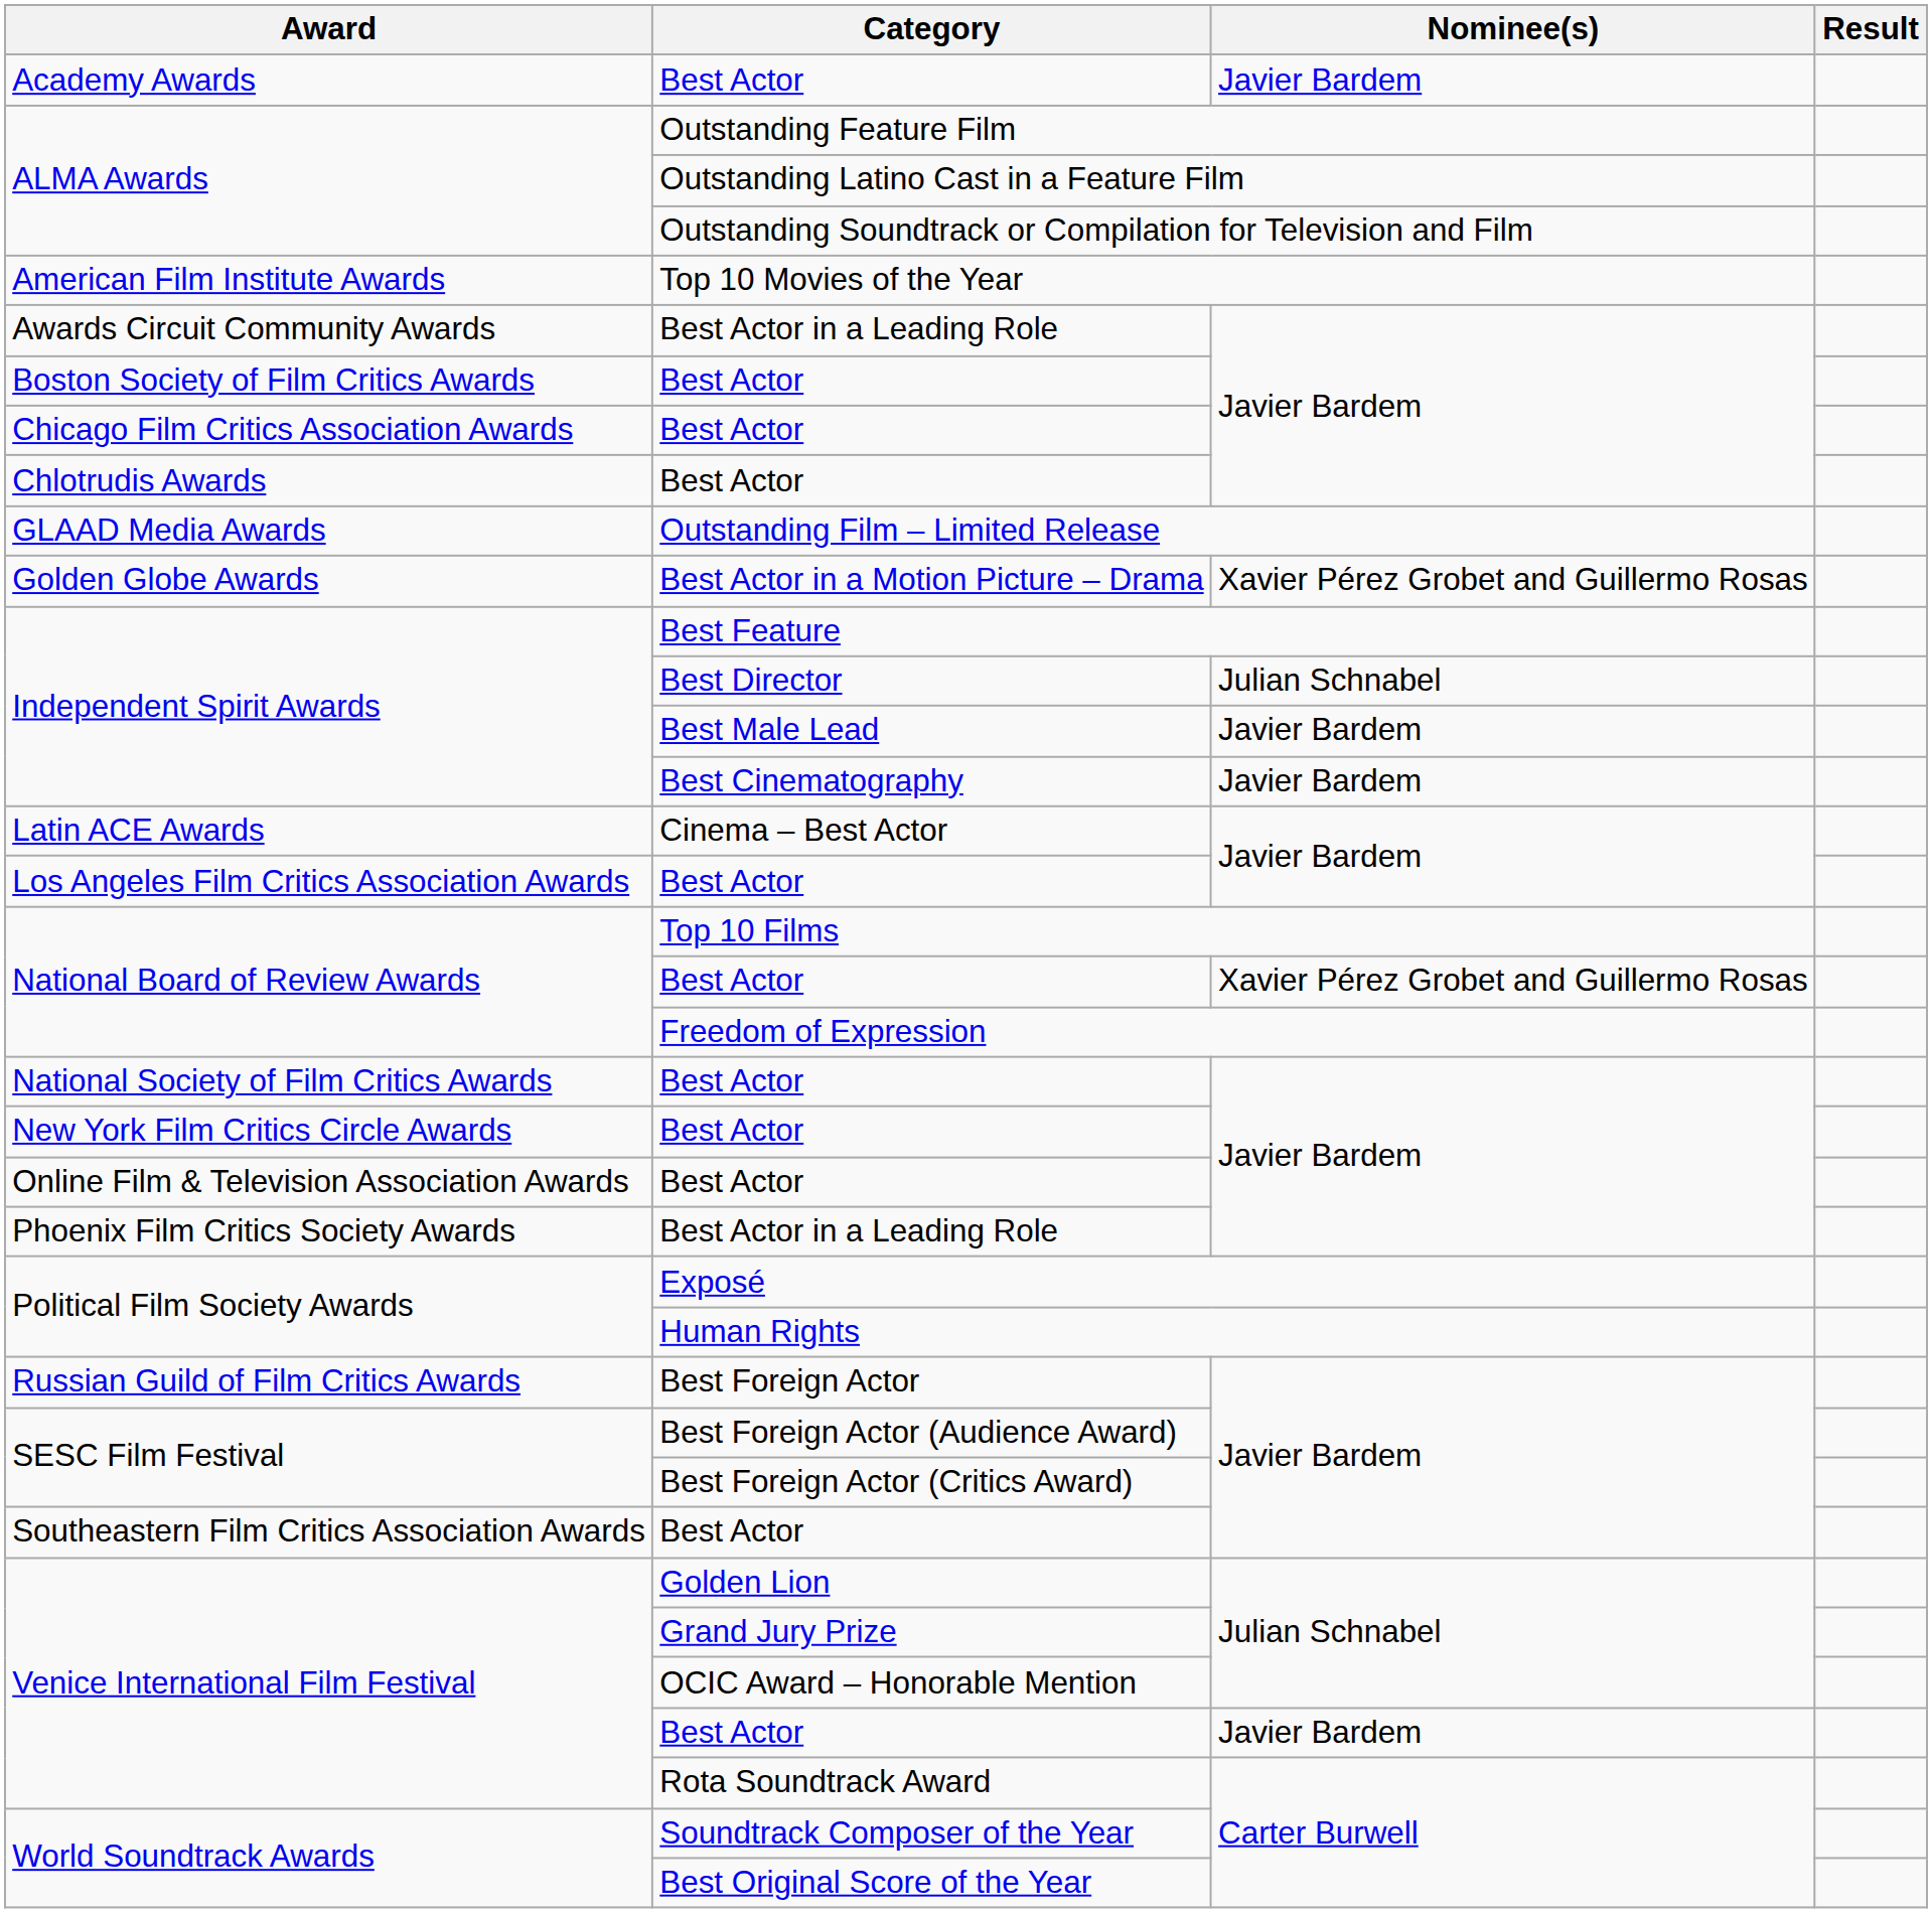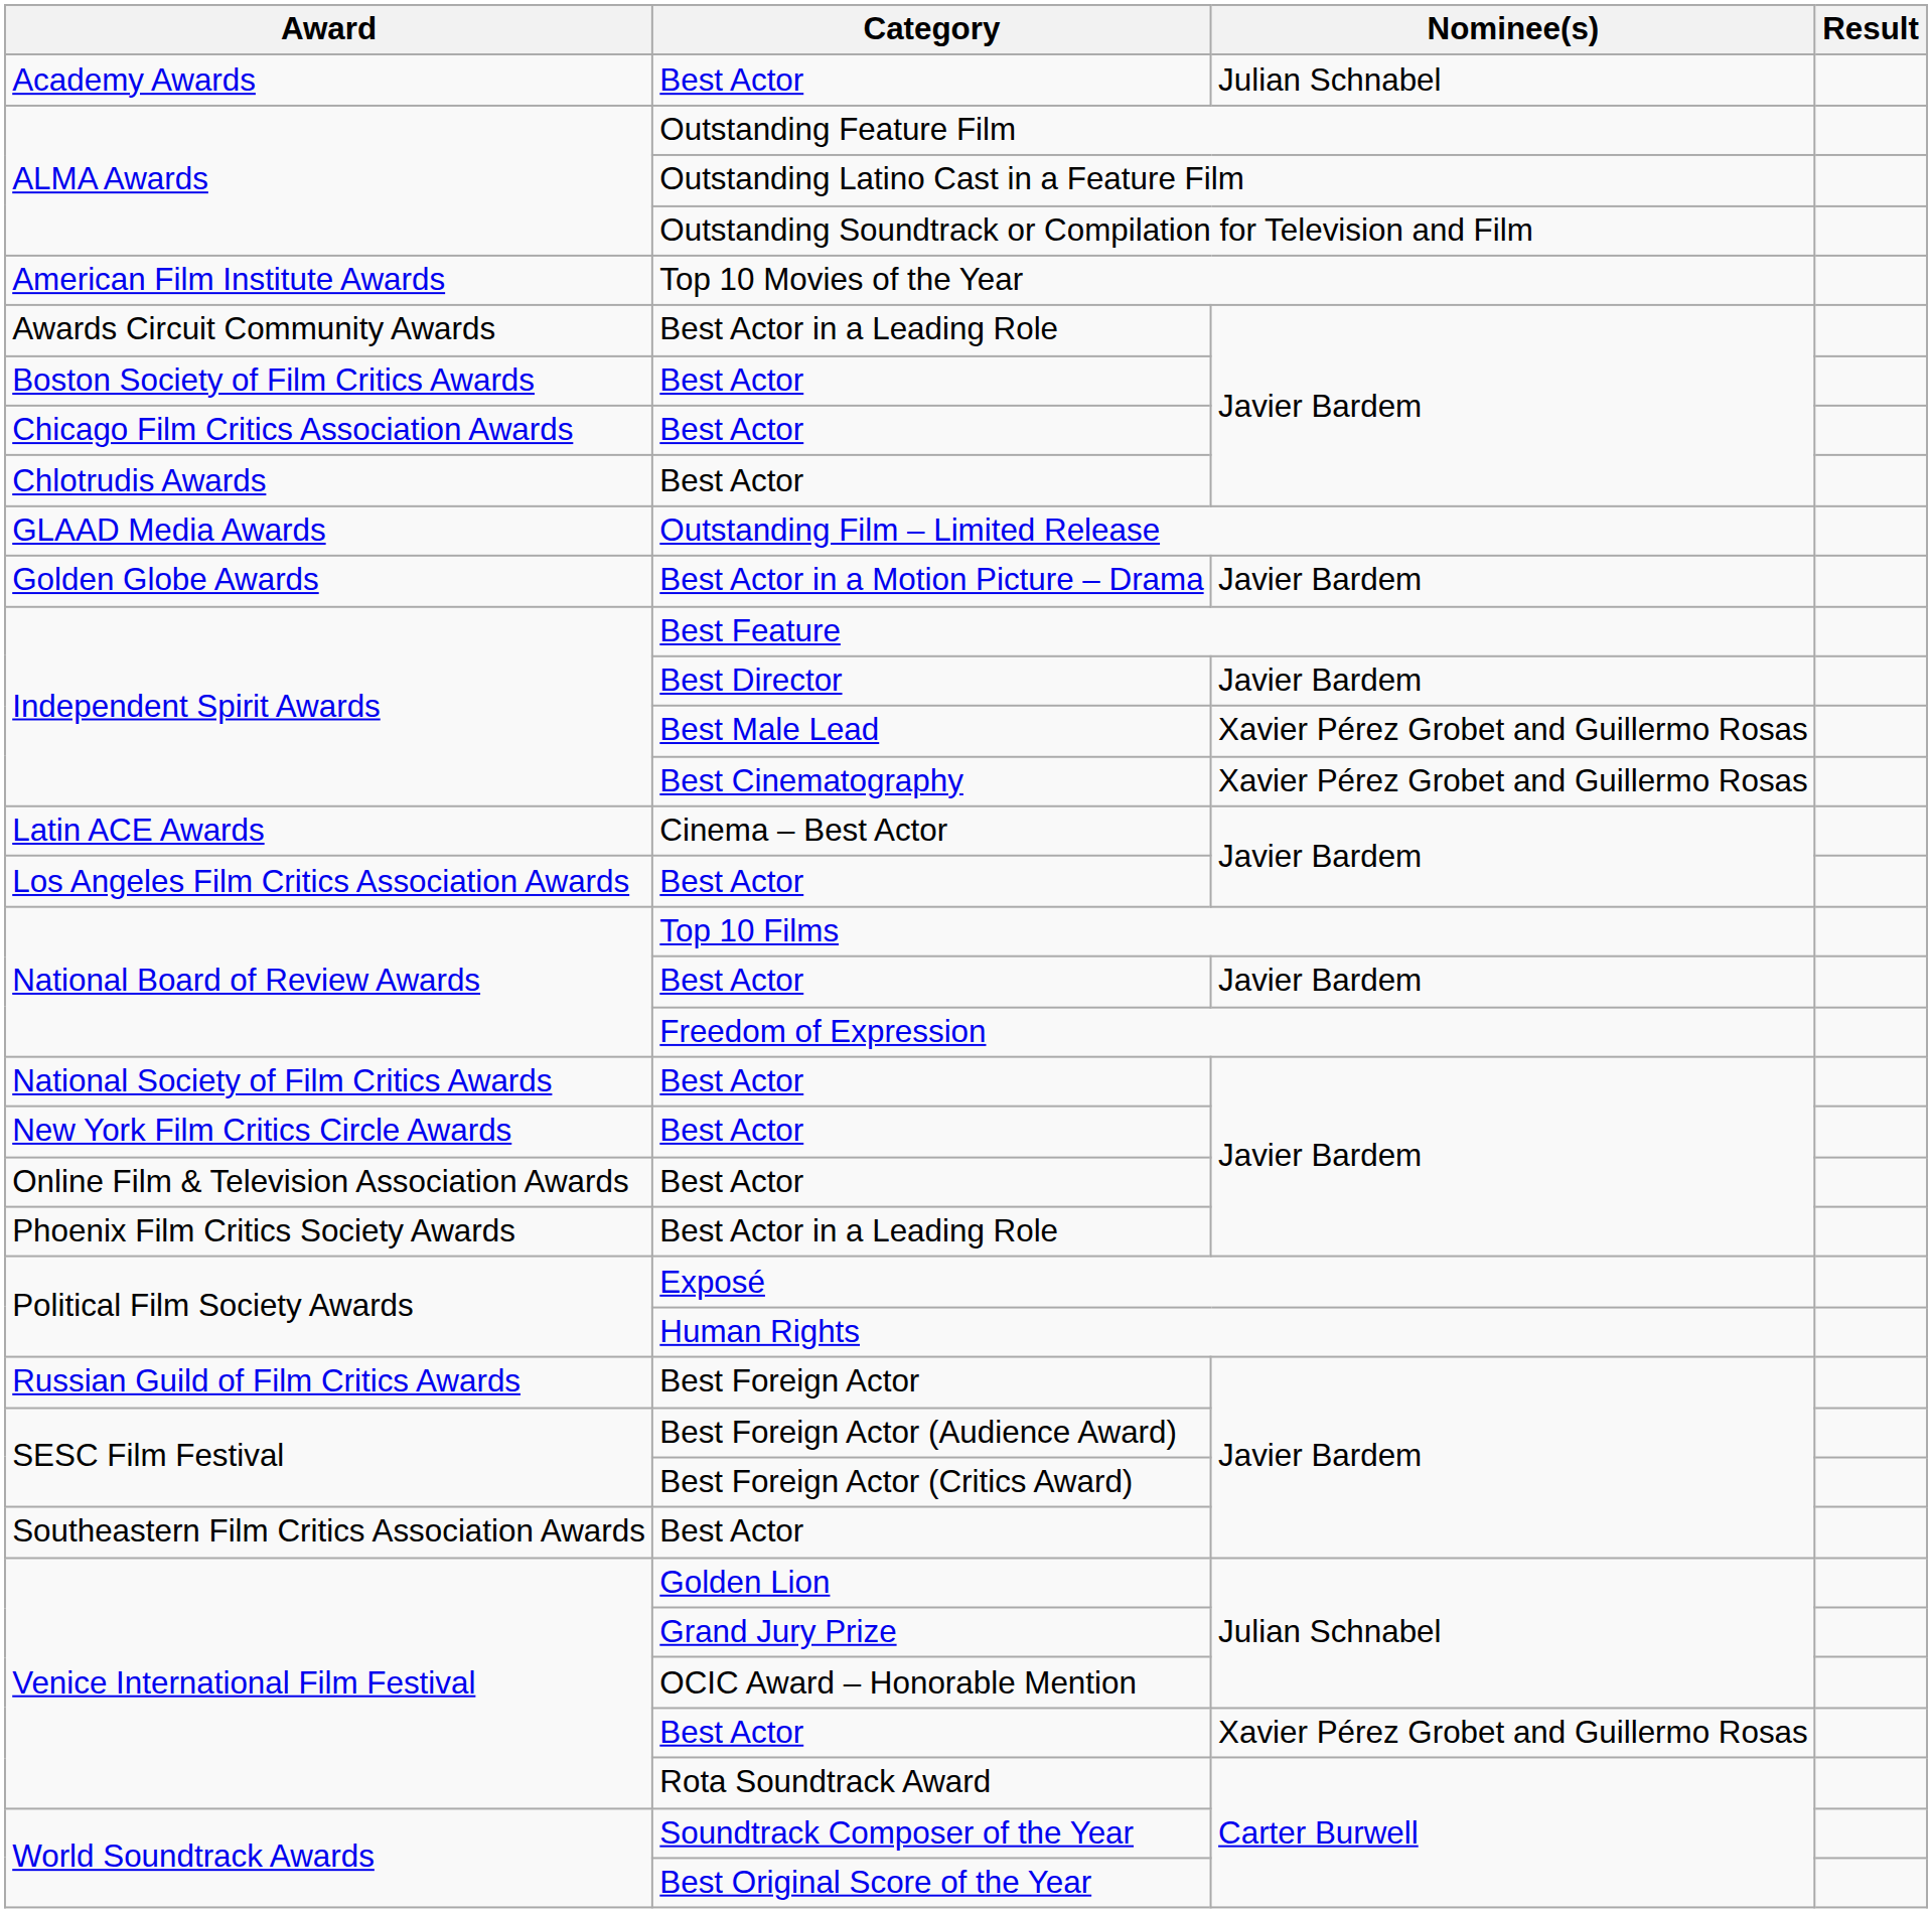 <table class="wikitable plainrowheaders">
 <tr>
 <th>Award</th>
 <th>Category</th>
 <th>Nominee(s)</th>
 <th>Result</th>
 </tr>
 <tr>
 <td><a href='#'>Academy Awards</a></td>
 <td><a href='#'>Best Actor</a></td>
-<td><a href='#'>Javier Bardem</a></td>
+<td>Julian Schnabel</td>
 <td></td>
 </tr>
 <tr>
 <td rowspan="3"><a href='#'>ALMA Awards</a></td>
 <td colspan="2">Outstanding Feature Film</td>
 <td></td>
 </tr>
 <tr>
 <td colspan="2">Outstanding Latino Cast in a Feature Film</td>
 <td></td>
 </tr>
 <tr>
 <td colspan="2">Outstanding Soundtrack or Compilation for Television and Film</td>
 <td></td>
 </tr>
 <tr>
 <td><a href='#'>American Film Institute Awards</a></td>
 <td colspan="2">Top 10 Movies of the Year</td>
 <td></td>
 </tr>
 <tr>
 <td>Awards Circuit Community Awards</td>
 <td>Best Actor in a Leading Role</td>
 <td rowspan="4">Javier Bardem</td>
 <td></td>
 </tr>
 <tr>
 <td><a href='#'>Boston Society of Film Critics Awards</a></td>
 <td><a href='#'>Best Actor</a></td>
 <td></td>
 </tr>
 <tr>
 <td><a href='#'>Chicago Film Critics Association Awards</a></td>
 <td><a href='#'>Best Actor</a></td>
 <td></td>
 </tr>
 <tr>
 <td><a href='#'>Chlotrudis Awards</a></td>
 <td>Best Actor</td>
 <td></td>
 </tr>
 <tr>
 <td><a href='#'>GLAAD Media Awards</a></td>
 <td colspan="2"><a href='#'>Outstanding Film – Limited Release</a></td>
 <td></td>
 </tr>
 <tr>
 <td><a href='#'>Golden Globe Awards</a></td>
 <td><a href='#'>Best Actor in a Motion Picture – Drama</a></td>
-<td>Xavier Pérez Grobet and Guillermo Rosas</td>
+<td>Javier Bardem</td>
 <td></td>
 </tr>
 <tr>
 <td rowspan="4"><a href='#'>Independent Spirit Awards</a></td>
 <td colspan="2"><a href='#'>Best Feature</a></td>
 <td></td>
 </tr>
 <tr>
 <td><a href='#'>Best Director</a></td>
-<td>Julian Schnabel</td>
+<td>Javier Bardem</td>
 <td></td>
 </tr>
 <tr>
 <td><a href='#'>Best Male Lead</a></td>
-<td>Javier Bardem</td>
+<td>Xavier Pérez Grobet and Guillermo Rosas</td>
 <td></td>
 </tr>
 <tr>
 <td><a href='#'>Best Cinematography</a></td>
-<td>Javier Bardem</td>
+<td>Xavier Pérez Grobet and Guillermo Rosas</td>
 <td></td>
 </tr>
 <tr>
 <td><a href='#'>Latin ACE Awards</a></td>
 <td>Cinema – Best Actor</td>
 <td rowspan="2">Javier Bardem</td>
 <td></td>
 </tr>
 <tr>
 <td><a href='#'>Los Angeles Film Critics Association Awards</a></td>
 <td><a href='#'>Best Actor</a></td>
 <td></td>
 </tr>
 <tr>
 <td rowspan="3"><a href='#'>National Board of Review Awards</a></td>
 <td colspan="2"><a href='#'>Top 10 Films</a></td>
 <td></td>
 </tr>
 <tr>
 <td><a href='#'>Best Actor</a></td>
-<td>Xavier Pérez Grobet and Guillermo Rosas</td>
+<td>Javier Bardem</td>
 <td></td>
 </tr>
 <tr>
 <td colspan="2"><a href='#'>Freedom of Expression</a></td>
 <td></td>
 </tr>
 <tr>
 <td><a href='#'>National Society of Film Critics Awards</a></td>
 <td><a href='#'>Best Actor</a></td>
 <td rowspan="4">Javier Bardem</td>
 <td></td>
 </tr>
 <tr>
 <td><a href='#'>New York Film Critics Circle Awards</a></td>
 <td><a href='#'>Best Actor</a></td>
 <td></td>
 </tr>
 <tr>
 <td>Online Film & Television Association Awards</td>
 <td>Best Actor</td>
 <td></td>
 </tr>
 <tr>
 <td>Phoenix Film Critics Society Awards</td>
 <td>Best Actor in a Leading Role</td>
 <td></td>
 </tr>
 <tr>
 <td rowspan="2">Political Film Society Awards</td>
 <td colspan="2"><a href='#'>Exposé</a></td>
 <td></td>
 </tr>
 <tr>
 <td colspan="2"><a href='#'>Human Rights</a></td>
 <td></td>
 </tr>
 <tr>
 <td><a href='#'>Russian Guild of Film Critics Awards</a></td>
 <td>Best Foreign Actor</td>
 <td rowspan="4">Javier Bardem</td>
 <td></td>
 </tr>
 <tr>
 <td rowspan="2">SESC Film Festival</td>
 <td>Best Foreign Actor (Audience Award)</td>
 <td></td>
 </tr>
 <tr>
 <td>Best Foreign Actor (Critics Award)</td>
 <td></td>
 </tr>
 <tr>
 <td>Southeastern Film Critics Association Awards</td>
 <td>Best Actor</td>
 <td></td>
 </tr>
 <tr>
 <td rowspan="5"><a href='#'>Venice International Film Festival</a></td>
 <td><a href='#'>Golden Lion</a></td>
 <td rowspan="3">Julian Schnabel</td>
 <td></td>
 </tr>
 <tr>
 <td><a href='#'>Grand Jury Prize</a></td>
 <td></td>
 </tr>
 <tr>
 <td>OCIC Award – Honorable Mention</td>
 <td></td>
 </tr>
 <tr>
 <td><a href='#'>Best Actor</a></td>
-<td>Javier Bardem</td>
+<td>Xavier Pérez Grobet and Guillermo Rosas</td>
 <td></td>
 </tr>
 <tr>
 <td>Rota Soundtrack Award</td>
 <td rowspan="3"><a href='#'>Carter Burwell</a></td>
 <td></td>
 </tr>
 <tr>
 <td rowspan="2"><a href='#'>World Soundtrack Awards</a></td>
 <td><a href='#'>Soundtrack Composer of the Year</a></td>
 <td></td>
 </tr>
 <tr>
 <td><a href='#'>Best Original Score of the Year</a></td>
 <td></td>
 </tr>
 </table>
